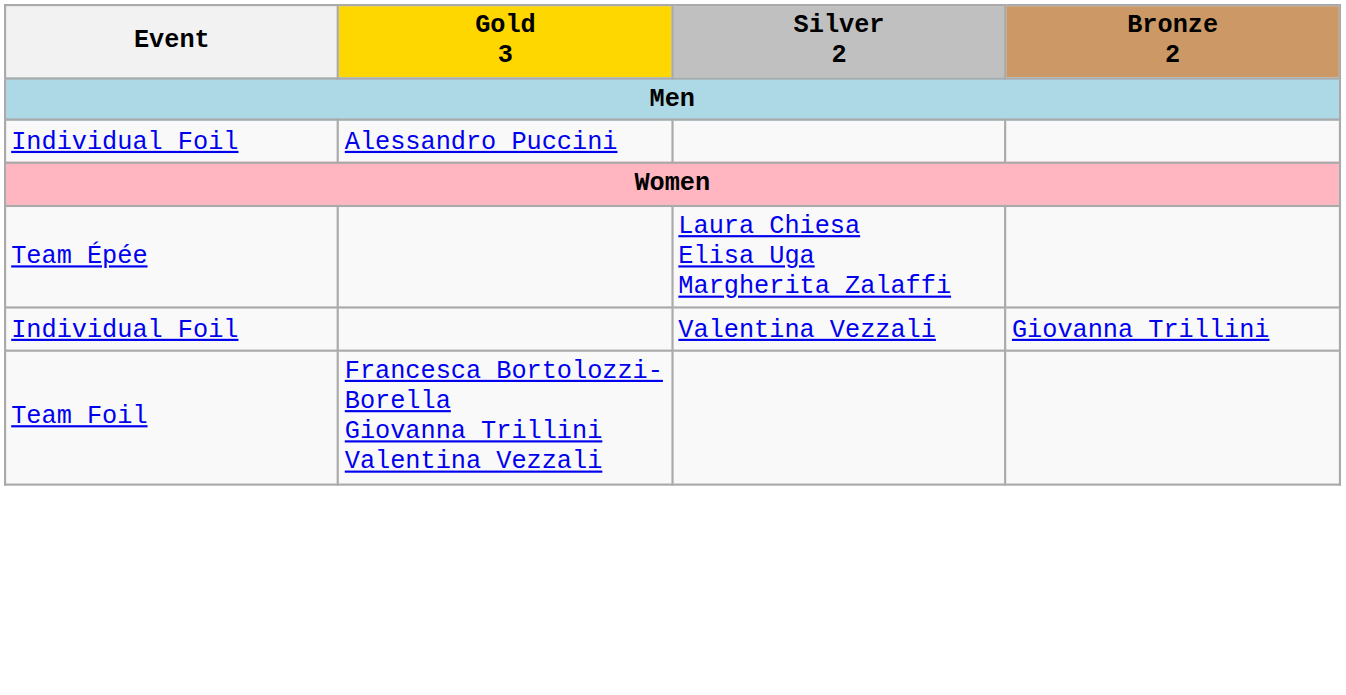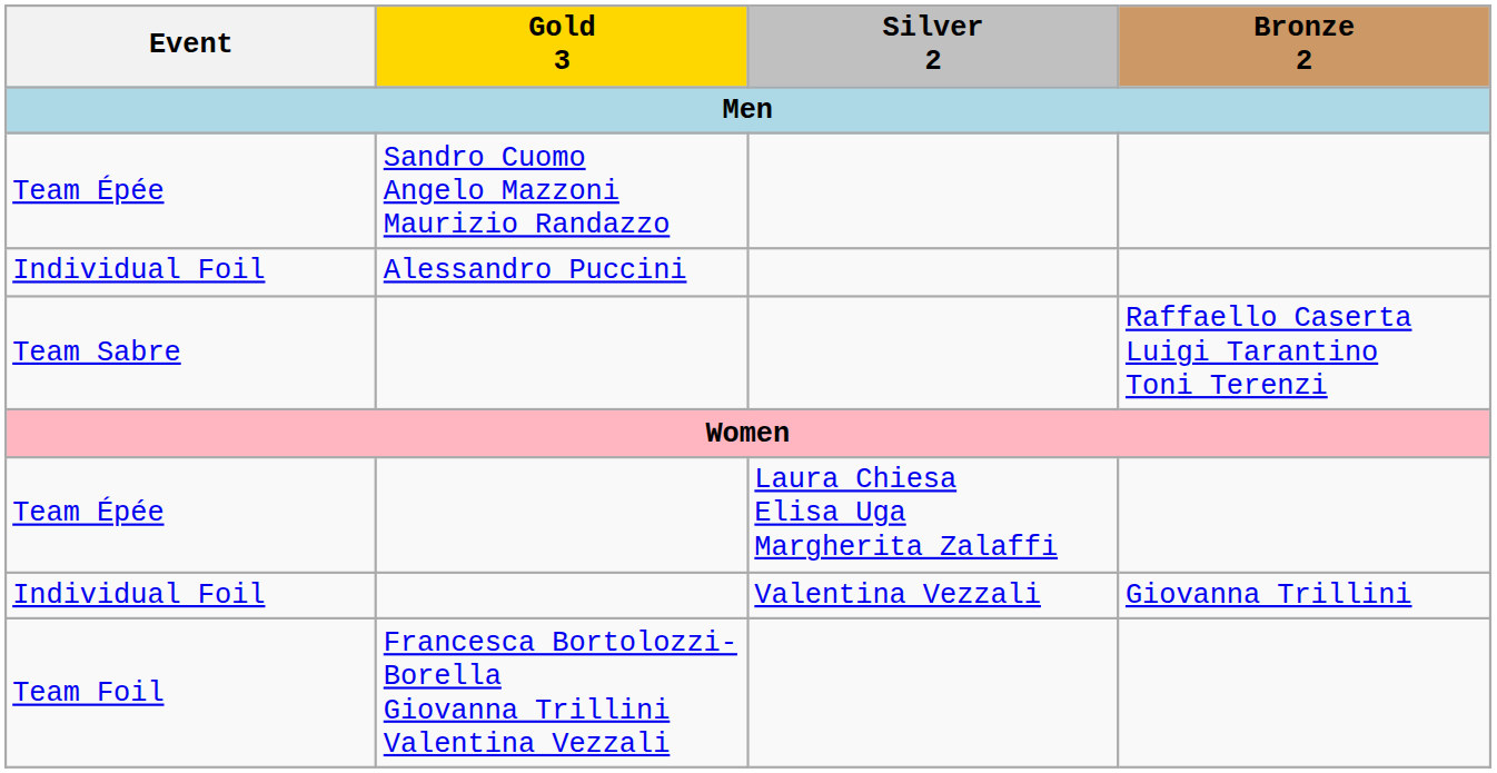 <table class="wikitable" width=70% style="font-size:90%; text-align:left;">
 <tr>
 <th width=25%>Event</th>
 <th width=25% style="background-color:gold">Gold<br>3</th>
 <th width=25% style="background-color:silver">Silver<br>2</th>
 <th width=25% style="background-color:#cc9966">Bronze<br>2</th>
 </tr>
 <tr>
 <td colspan=4 align=center bgcolor=lightblue><strong>Men</strong></td>
 </tr>
 <tr>
+<td><a href='#'>Team Épée</a></td>
+<td><a href='#'>Sandro Cuomo</a><br><a href='#'>Angelo Mazzoni</a><br><a href='#'>Maurizio Randazzo</a></td>
+<td></td>
+<td></td>
+</tr>
+<tr>
 <td><a href='#'>Individual Foil</a></td>
 <td><a href='#'>Alessandro Puccini</a></td>
 <td></td>
 <td></td>
+</tr>
+<tr>
+<td><a href='#'>Team Sabre</a></td>
+<td></td>
+<td></td>
+<td><a href='#'>Raffaello Caserta</a><br><a href='#'>Luigi Tarantino</a><br><a href='#'>Toni Terenzi</a></td>
 </tr>
 <tr>
 <td colspan=4 align=center bgcolor=lightpink><strong>Women</strong></td>
 </tr>
 <tr>
 <td><a href='#'>Team Épée</a></td>
 <td></td>
 <td><a href='#'>Laura Chiesa</a><br><a href='#'>Elisa Uga</a><br><a href='#'>Margherita Zalaffi</a></td>
 <td></td>
 </tr>
 <tr>
 <td><a href='#'>Individual Foil</a></td>
 <td></td>
 <td><a href='#'>Valentina Vezzali</a></td>
 <td><a href='#'>Giovanna Trillini</a></td>
 </tr>
 <tr>
 <td><a href='#'>Team Foil</a></td>
 <td><a href='#'>Francesca Bortolozzi-Borella</a><br><a href='#'>Giovanna Trillini</a><br><a href='#'>Valentina Vezzali</a></td>
 <td></td>
 <td></td>
 </tr>
 </table>
